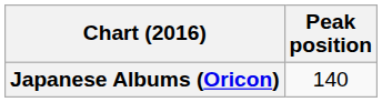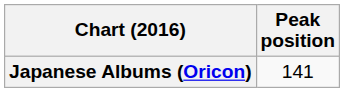 <table class="wikitable plainrowheaders" style="text-align:center">
 <tr>
 <th scope="col">Chart (2016)</th>
 <th scope="col">Peak<br> position</th>
 </tr>
 <tr>
 <th scope="row">Japanese Albums (<a href='#'>Oricon</a>)</th>
-<td>140</td>
+<td>141</td>
 </tr>
 </table>
